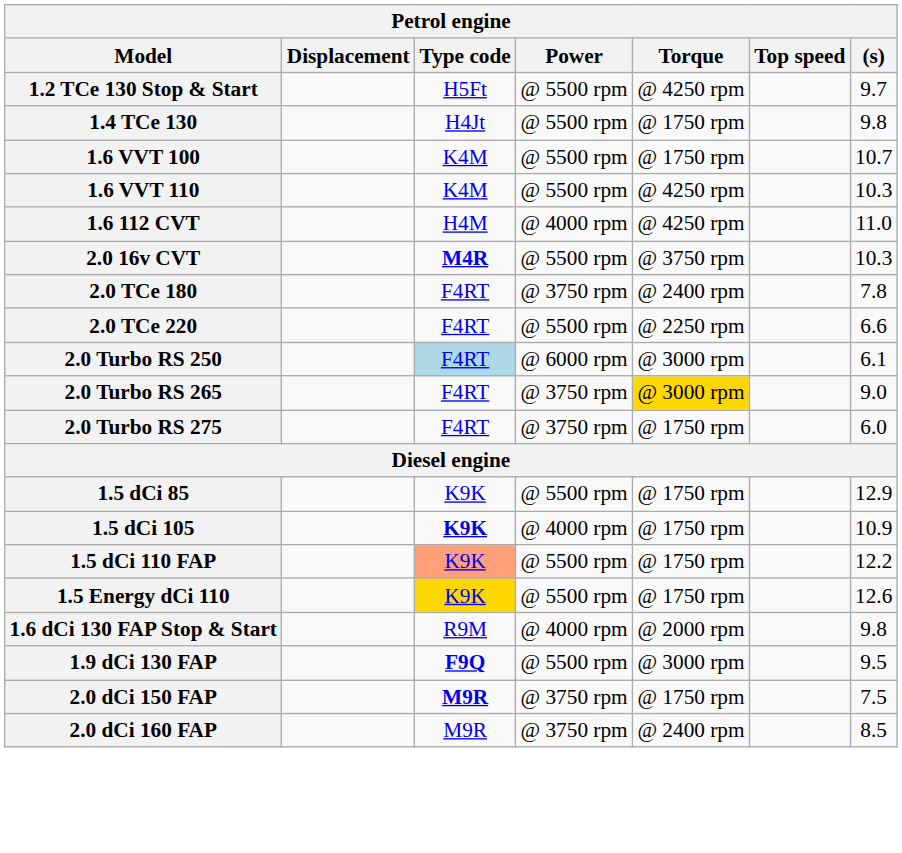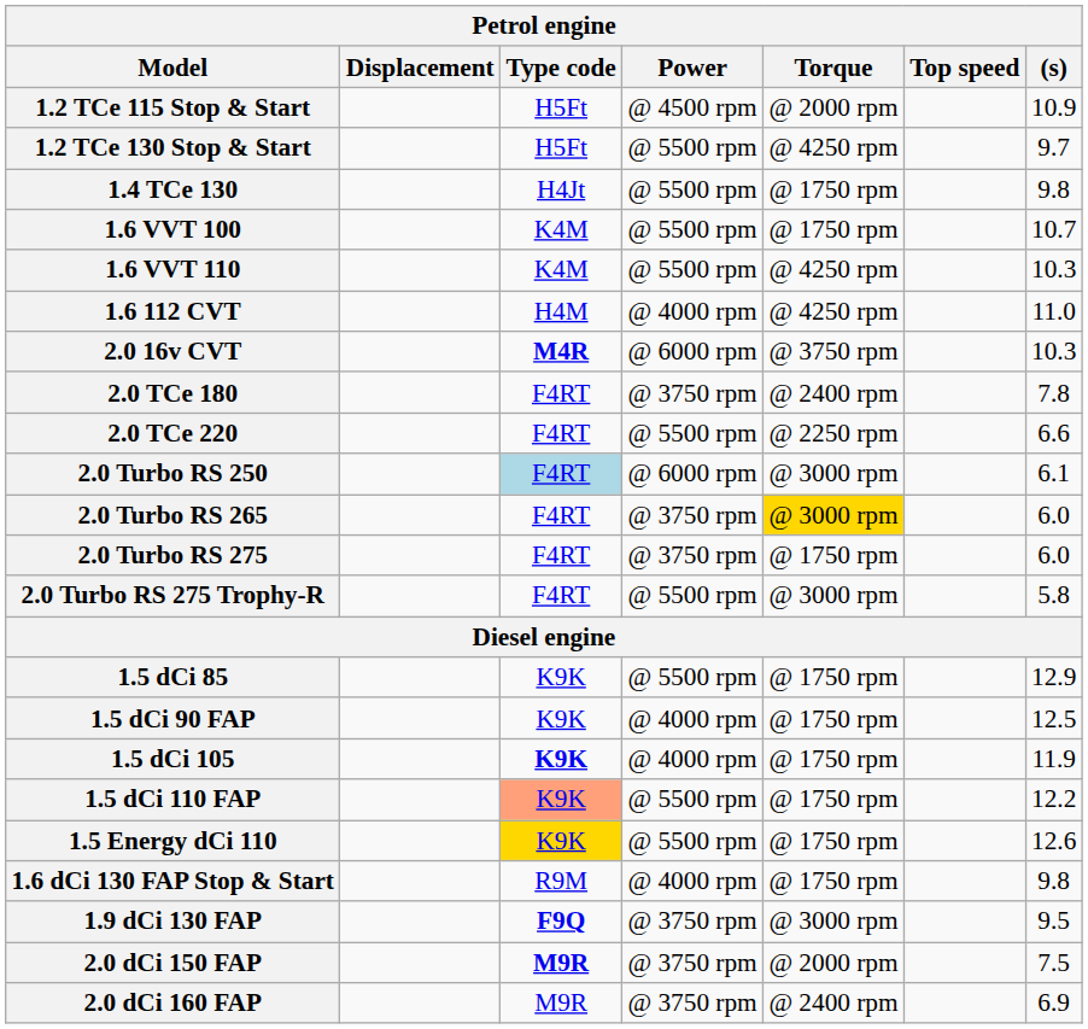 <table class="wikitable" style="text-align: center;">
 <tr>
 <th colspan=7>Petrol engine</th>
 </tr>
 <tr>
 <th>Model</th>
 <th>Displacement</th>
 <th>Type code</th>
 <th>Power</th>
 <th>Torque</th>
 <th>Top speed</th>
 <th> (s)</th>
+</tr>
+<tr>
+<th>1.2 TCe 115 Stop & Start</th>
+<td></td>
+<td><a href='#'>H5Ft</a></td>
+<td> @ 4500 rpm</td>
+<td> @ 2000 rpm</td>
+<td></td>
+<td>10.9</td>
 </tr>
 <tr>
 <th>1.2 TCe 130 Stop & Start</th>
 <td></td>
 <td><a href='#'>H5Ft</a></td>
 <td> @ 5500 rpm</td>
 <td> @ 4250 rpm</td>
 <td></td>
 <td>9.7</td>
 </tr>
 <tr>
 <th>1.4 TCe 130</th>
 <td></td>
 <td><a href='#'>H4Jt</a></td>
 <td> @ 5500 rpm</td>
 <td> @ 1750 rpm</td>
 <td></td>
 <td>9.8</td>
 </tr>
 <tr>
 <th>1.6 VVT 100</th>
 <td></td>
 <td><a href='#'>K4M</a></td>
 <td> @ 5500 rpm</td>
 <td> @ 1750 rpm</td>
 <td></td>
 <td>10.7</td>
 </tr>
 <tr>
 <th>1.6 VVT 110</th>
 <td></td>
 <td><a href='#'>K4M</a></td>
 <td> @ 5500 rpm</td>
 <td> @ 4250 rpm</td>
 <td></td>
 <td>10.3</td>
 </tr>
 <tr>
 <th>1.6 112 CVT</th>
 <td></td>
 <td><a href='#'>H4M</a></td>
 <td> @ 4000 rpm</td>
 <td> @ 4250 rpm</td>
 <td></td>
 <td>11.0</td>
 </tr>
 <tr>
 <th>2.0 16v CVT</th>
 <td></td>
 <td><strong><a href='#'>M4R</a></strong></td>
-<td> @ 5500 rpm</td>
+<td> @ 6000 rpm</td>
 <td> @ 3750 rpm</td>
 <td></td>
 <td>10.3</td>
 </tr>
 <tr>
 <th>2.0 TCe 180</th>
 <td></td>
 <td><a href='#'>F4RT</a></td>
 <td> @ 3750 rpm</td>
 <td> @ 2400 rpm</td>
 <td></td>
 <td>7.8</td>
 </tr>
 <tr>
 <th>2.0 TCe 220</th>
 <td></td>
 <td><a href='#'>F4RT</a></td>
 <td> @ 5500 rpm</td>
 <td> @ 2250 rpm</td>
 <td></td>
 <td>6.6</td>
 </tr>
 <tr>
 <th>2.0 Turbo RS 250</th>
 <td></td>
 <td style="background: lightblue;"><a href='#'>F4RT</a></td>
 <td> @ 6000 rpm</td>
 <td> @ 3000 rpm</td>
 <td></td>
 <td>6.1</td>
 </tr>
 <tr>
 <th>2.0 Turbo RS 265</th>
 <td></td>
 <td><a href='#'>F4RT</a></td>
 <td> @ 3750 rpm</td>
 <td style="background: gold;"> @ 3000 rpm</td>
 <td></td>
-<td>9.0</td>
+<td>6.0</td>
 </tr>
 <tr>
 <th>2.0 Turbo RS 275</th>
 <td></td>
 <td><a href='#'>F4RT</a></td>
 <td> @ 3750 rpm</td>
 <td> @ 1750 rpm</td>
 <td></td>
 <td>6.0</td>
+</tr>
+<tr>
+<th>2.0 Turbo RS 275 Trophy-R</th>
+<td></td>
+<td><a href='#'>F4RT</a></td>
+<td> @ 5500 rpm</td>
+<td> @ 3000 rpm</td>
+<td></td>
+<td>5.8</td>
 </tr>
 <tr>
 <th colspan=7> Diesel engine</th>
 </tr>
 <tr>
 <th>1.5 dCi 85</th>
 <td></td>
 <td><a href='#'>K9K</a></td>
 <td> @ 5500 rpm</td>
 <td> @ 1750 rpm</td>
 <td></td>
 <td>12.9</td>
 </tr>
 <tr>
+<th>1.5 dCi 90 FAP</th>
+<td></td>
+<td><a href='#'>K9K</a></td>
+<td> @ 4000 rpm</td>
+<td> @ 1750 rpm</td>
+<td></td>
+<td>12.5</td>
+</tr>
+<tr>
 <th>1.5 dCi 105</th>
 <td></td>
 <td><strong><a href='#'>K9K</a></strong></td>
 <td> @ 4000 rpm</td>
 <td> @ 1750 rpm</td>
 <td></td>
-<td>10.9</td>
+<td>11.9</td>
 </tr>
 <tr>
 <th>1.5 dCi 110 FAP</th>
 <td></td>
 <td style="background: lightsalmon;"><a href='#'>K9K</a></td>
 <td> @ 5500 rpm</td>
 <td> @ 1750 rpm</td>
 <td></td>
 <td>12.2</td>
 </tr>
 <tr>
 <th>1.5 Energy dCi 110</th>
 <td></td>
 <td style="background: gold;"><a href='#'>K9K</a></td>
 <td> @ 5500 rpm</td>
 <td> @ 1750 rpm</td>
 <td></td>
 <td>12.6</td>
 </tr>
 <tr>
 <th>1.6 dCi 130 FAP Stop & Start</th>
 <td></td>
 <td><a href='#'>R9M</a></td>
 <td> @ 4000 rpm</td>
-<td> @ 2000 rpm</td>
+<td> @ 1750 rpm</td>
 <td></td>
 <td>9.8</td>
 </tr>
 <tr>
 <th>1.9 dCi 130 FAP</th>
 <td></td>
 <td><strong><a href='#'>F9Q</a></strong></td>
-<td> @ 5500 rpm</td>
+<td> @ 3750 rpm</td>
 <td> @ 3000 rpm</td>
 <td></td>
 <td>9.5</td>
 </tr>
 <tr>
 <th>2.0 dCi 150 FAP</th>
 <td></td>
 <td><strong><a href='#'>M9R</a></strong></td>
 <td> @ 3750 rpm</td>
-<td> @ 1750 rpm</td>
+<td> @ 2000 rpm</td>
 <td></td>
 <td>7.5</td>
 </tr>
 <tr>
 <th>2.0 dCi 160 FAP</th>
 <td></td>
 <td><a href='#'>M9R</a></td>
 <td> @ 3750 rpm</td>
 <td> @ 2400 rpm</td>
 <td></td>
-<td>8.5</td>
+<td>6.9</td>
 </tr>
 </table>
